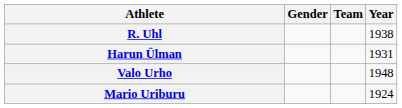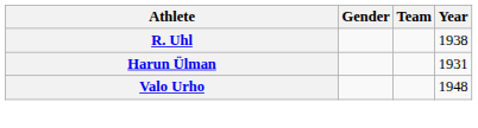 <table class="wikitable plainrowheaders">
 <tr>
 <th scope="col" style="width:22em">Athlete</th>
 <th scope="col">Gender</th>
 <th scope="col">Team</th>
 <th scope="col">Year</th>
 </tr>
 <tr>
 <th scope="row"><a href='#'>R. Uhl</a></th>
 <td style="text-align:center"></td>
 <td></td>
 <td>1938</td>
 </tr>
 <tr>
 <th scope="row"><a href='#'>Harun Ülman</a></th>
 <td style="text-align:center"></td>
 <td></td>
 <td>1931</td>
 </tr>
 <tr>
 <th scope="row"><a href='#'>Valo Urho</a></th>
 <td style="text-align:center"></td>
 <td></td>
 <td>1948</td>
 </tr>
-<tr>
-<th scope="row"><a href='#'>Mario Uriburu</a></th>
-<td style="text-align:center"></td>
-<td></td>
-<td>1924</td>
-</tr>
 </table>
